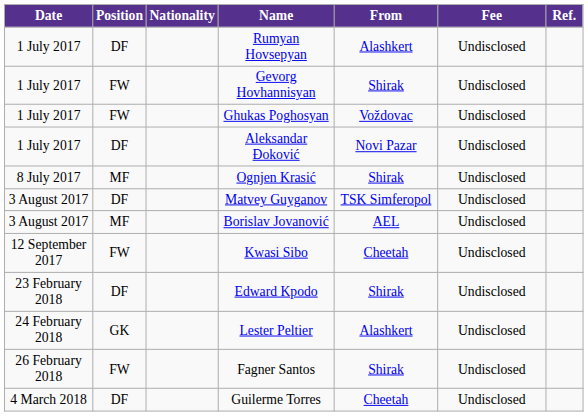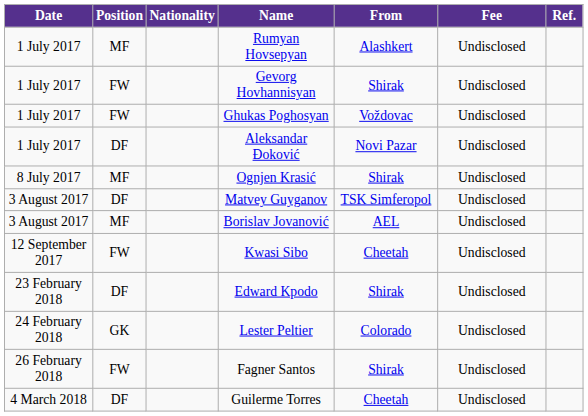 <table class="wikitable"  style="text-align:center; font-size:90%; ">
 <tr>
 <th style="background:#55308D; color:white; width:150px;">Date</th>
 <th style="background:#55308D; color:white; width:50px;">Position</th>
 <th style="background:#55308D; color:white; width:50px;">Nationality</th>
 <th style="background:#55308D; color:white; width:200px;">Name</th>
 <th style="background:#55308D; color:white; width:200px;">From</th>
 <th style="background:#55308D; color:white; width:200px;">Fee</th>
 <th style="background:#55308D; color:white; width:50px;">Ref.</th>
 </tr>
 <tr>
 <td>1 July 2017</td>
-<td>DF</td>
+<td>MF</td>
 <td></td>
 <td><a href='#'>Rumyan Hovsepyan</a></td>
 <td><a href='#'>Alashkert</a></td>
 <td>Undisclosed</td>
 <td></td>
 </tr>
 <tr>
 <td>1 July 2017</td>
 <td>FW</td>
 <td></td>
 <td><a href='#'>Gevorg Hovhannisyan</a></td>
 <td><a href='#'>Shirak</a></td>
 <td>Undisclosed</td>
 <td></td>
 </tr>
 <tr>
 <td>1 July 2017</td>
 <td>FW</td>
 <td></td>
 <td><a href='#'>Ghukas Poghosyan</a></td>
 <td><a href='#'>Voždovac</a></td>
 <td>Undisclosed</td>
 <td></td>
 </tr>
 <tr>
 <td>1 July 2017</td>
 <td>DF</td>
 <td></td>
 <td><a href='#'>Aleksandar Đoković</a></td>
 <td><a href='#'>Novi Pazar</a></td>
 <td>Undisclosed</td>
 <td></td>
 </tr>
 <tr>
 <td>8 July 2017</td>
 <td>MF</td>
 <td></td>
 <td><a href='#'>Ognjen Krasić</a></td>
 <td><a href='#'>Shirak</a></td>
 <td>Undisclosed</td>
 <td></td>
 </tr>
 <tr>
 <td>3 August 2017</td>
 <td>DF</td>
 <td></td>
 <td><a href='#'>Matvey Guyganov</a></td>
 <td><a href='#'>TSK Simferopol</a></td>
 <td>Undisclosed</td>
 <td></td>
 </tr>
 <tr>
 <td>3 August 2017</td>
 <td>MF</td>
 <td></td>
 <td><a href='#'>Borislav Jovanović</a></td>
 <td><a href='#'>AEL</a></td>
 <td>Undisclosed</td>
 <td></td>
 </tr>
 <tr>
 <td>12 September 2017</td>
 <td>FW</td>
 <td></td>
 <td><a href='#'>Kwasi Sibo</a></td>
 <td><a href='#'>Cheetah</a></td>
 <td>Undisclosed</td>
 <td></td>
 </tr>
 <tr>
 <td>23 February 2018</td>
 <td>DF</td>
 <td></td>
 <td><a href='#'>Edward Kpodo</a></td>
 <td><a href='#'>Shirak</a></td>
 <td>Undisclosed</td>
 <td></td>
 </tr>
 <tr>
 <td>24 February 2018</td>
 <td>GK</td>
 <td></td>
 <td><a href='#'>Lester Peltier</a></td>
-<td><a href='#'>Alashkert</a></td>
+<td><a href='#'>Colorado</a></td>
 <td>Undisclosed</td>
 <td></td>
 </tr>
 <tr>
 <td>26 February 2018</td>
 <td>FW</td>
 <td></td>
 <td>Fagner Santos</td>
 <td><a href='#'>Shirak</a></td>
 <td>Undisclosed</td>
 <td></td>
 </tr>
 <tr>
 <td>4 March 2018</td>
 <td>DF</td>
 <td></td>
 <td>Guilerme Torres</td>
 <td><a href='#'>Cheetah</a></td>
 <td>Undisclosed</td>
 <td></td>
 </tr>
 </table>
